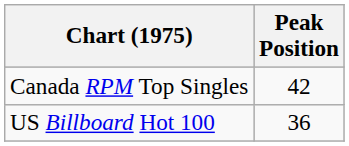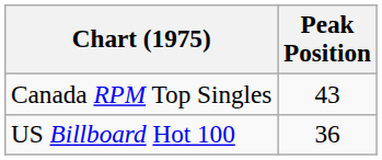 <table class="wikitable">
 <tr>
 <th>Chart (1975)</th>
 <th>Peak<br>Position</th>
 </tr>
 <tr>
 <td>Canada <em><a href='#'>RPM</a></em> Top Singles</td>
-<td style="text-align:center;">42</td>
+<td style="text-align:center;">43</td>
 </tr>
 <tr>
 <td>US <em><a href='#'>Billboard</a></em> <a href='#'>Hot 100</a></td>
 <td style="text-align:center;">36</td>
 </tr>
 </table>
